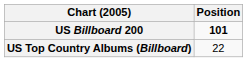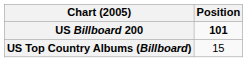 <table class="wikitable sortable plainrowheaders" style="text-align:center">
 <tr>
 <th scope="col">Chart (2005)</th>
 <th scope="col">Position</th>
 </tr>
 <tr>
 <th scope="row">US <em>Billboard</em> 200</th>
 <td><strong>101</strong></td>
 </tr>
 <tr>
 <th scope="row">US Top Country Albums (<em>Billboard</em>)</th>
-<td>22</td>
+<td>15</td>
 </tr>
 </table>
